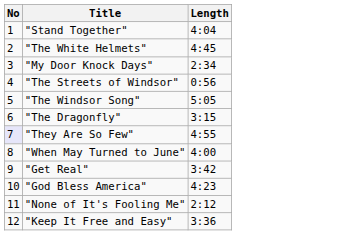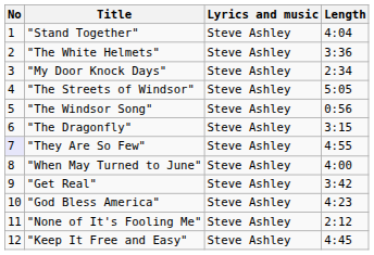 <table class="wikitable">
 <tr>
 <th>No</th>
 <th>Title</th>
+<th>Lyrics and music</th>
 <th>Length</th>
 </tr>
 <tr>
 <td>1</td>
 <td>"Stand Together"</td>
+<td>Steve Ashley</td>
 <td>4:04</td>
 </tr>
 <tr>
 <td>2</td>
 <td>"The White Helmets"</td>
-<td>4:45</td>
+<td>Steve Ashley</td>
+<td>3:36</td>
 </tr>
 <tr>
 <td>3</td>
 <td>"My Door Knock Days"</td>
+<td>Steve Ashley</td>
 <td>2:34</td>
 </tr>
 <tr>
 <td>4</td>
 <td>"The Streets of Windsor"</td>
-<td>0:56</td>
+<td>Steve Ashley</td>
+<td>5:05</td>
 </tr>
 <tr>
 <td>5</td>
 <td>"The Windsor Song"</td>
-<td>5:05</td>
+<td>Steve Ashley</td>
+<td>0:56</td>
 </tr>
 <tr>
 <td>6</td>
 <td>"The Dragonfly"</td>
+<td>Steve Ashley</td>
 <td>3:15</td>
 </tr>
 <tr>
 <td style="background: lavender;">7</td>
 <td>"They Are So Few"</td>
+<td>Steve Ashley</td>
 <td>4:55</td>
 </tr>
 <tr>
 <td>8</td>
 <td>"When May Turned to June"</td>
+<td>Steve Ashley</td>
 <td>4:00</td>
 </tr>
 <tr>
 <td>9</td>
 <td>"Get Real"</td>
+<td>Steve Ashley</td>
 <td>3:42</td>
 </tr>
 <tr>
 <td>10</td>
 <td>"God Bless America"</td>
+<td>Steve Ashley</td>
 <td>4:23</td>
 </tr>
 <tr>
 <td>11</td>
 <td>"None of It's Fooling Me"</td>
+<td>Steve Ashley</td>
 <td>2:12</td>
 </tr>
 <tr>
 <td>12</td>
 <td>"Keep It Free and Easy"</td>
-<td>3:36</td>
+<td>Steve Ashley</td>
+<td>4:45</td>
 </tr>
 </table>
